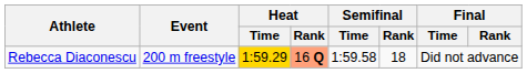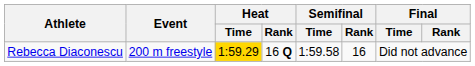 <table class=wikitable style="font-size:90%;">
 <tr>
 <th rowspan=2>Athlete</th>
 <th rowspan=2>Event</th>
 <th colspan=2>Heat</th>
 <th colspan=2>Semifinal</th>
 <th colspan=2>Final</th>
 </tr>
 <tr style="font-size:95%">
 <th>Time</th>
 <th>Rank</th>
 <th>Time</th>
 <th>Rank</th>
 <th>Time</th>
 <th>Rank</th>
 </tr>
 <tr align=center>
 <td align=left><a href='#'>Rebecca Diaconescu</a></td>
 <td align=left><a href='#'>200 m freestyle</a></td>
 <td style="background: gold;">1:59.29</td>
-<td style="background: lightsalmon;">16 <strong>Q</strong></td>
+<td>16 <strong>Q</strong></td>
 <td>1:59.58</td>
-<td>18</td>
+<td>16</td>
 <td colspan="2">Did not advance</td>
 </tr>
 </table>
